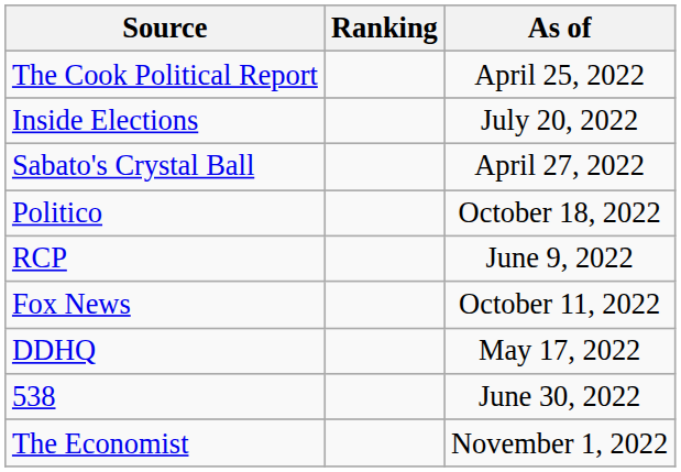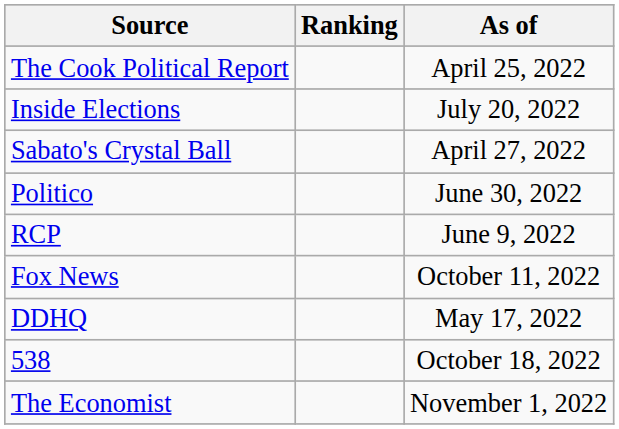 <table class="wikitable" style="text-align:center">
 <tr>
 <th>Source</th>
 <th>Ranking</th>
 <th>As of</th>
 </tr>
 <tr>
 <td align=left><a href='#'>The Cook Political Report</a></td>
 <td></td>
 <td>April 25, 2022</td>
 </tr>
 <tr>
 <td align=left><a href='#'>Inside Elections</a></td>
 <td></td>
 <td>July 20, 2022</td>
 </tr>
 <tr>
 <td align=left><a href='#'>Sabato's Crystal Ball</a></td>
 <td></td>
 <td>April 27, 2022</td>
 </tr>
 <tr>
 <td align=left><a href='#'>Politico</a></td>
 <td></td>
-<td>October 18, 2022</td>
+<td>June 30, 2022</td>
 </tr>
 <tr>
 <td align="left"><a href='#'>RCP</a></td>
 <td></td>
 <td>June 9, 2022</td>
 </tr>
 <tr>
 <td align=left><a href='#'>Fox News</a></td>
 <td></td>
 <td>October 11, 2022</td>
 </tr>
 <tr>
 <td align="left"><a href='#'>DDHQ</a></td>
 <td></td>
 <td>May 17, 2022</td>
 </tr>
 <tr>
 <td align="left"><a href='#'>538</a></td>
 <td></td>
-<td>June 30, 2022</td>
+<td>October 18, 2022</td>
 </tr>
 <tr>
 <td align="left"><a href='#'>The Economist</a></td>
 <td></td>
 <td>November 1, 2022</td>
 </tr>
 </table>
